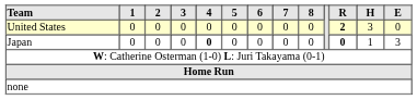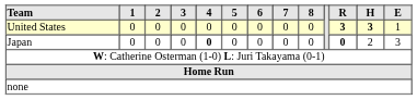 <table border=1 cellspacing=0 width=600 style="margin-left:3em;">
 <tr style="text-align:center; background-color:#e6e6e6;">
 <th align=left width=28%>Team</th>
 <th width=33>1</th>
 <th width=33>2</th>
 <th width=33>3</th>
 <th width=33>4</th>
 <th width=33>5</th>
 <th width=33>6</th>
 <th width=33>7</th>
 <th width=33>8</th>
 <th rowspan="3" width=3></th>
 <th width=36>R</th>
 <th width=36>H</th>
 <th width=36>E</th>
 </tr>
 <tr style="text-align:center;" bgcolor="#ffffcc">
 <td align=left> United States</td>
 <td>0</td>
 <td>0</td>
 <td>0</td>
 <td>0</td>
 <td>0</td>
 <td>0</td>
 <td>0</td>
 <td>0</td>
-<td><strong>2</strong></td>
-<td>3</td>
-<td>0</td>
+<td><strong>3</strong></td>
+<td><strong>3</strong></td>
+<td>1</td>
 </tr>
 <tr style="text-align:center;">
 <td align=left> Japan</td>
 <td>0</td>
 <td>0</td>
 <td>0</td>
 <td><strong>0</strong></td>
 <td>0</td>
 <td>0</td>
 <td>0</td>
 <td>0</td>
 <td><strong>0</strong></td>
-<td>1</td>
+<td>2</td>
 <td>3</td>
 </tr>
 <tr style="text-align:center;">
 <td colspan=13><strong>W</strong>: Catherine Osterman (1-0) <strong>L</strong>: Juri Takayama (0-1)</td>
 </tr>
 <tr style="text-align:center; background-color:#e6e6e6;">
 <th colspan=13>Home Run</th>
 </tr>
 <tr style="text-align:left;">
 <td colspan=13>none</td>
 </tr>
 </table>
